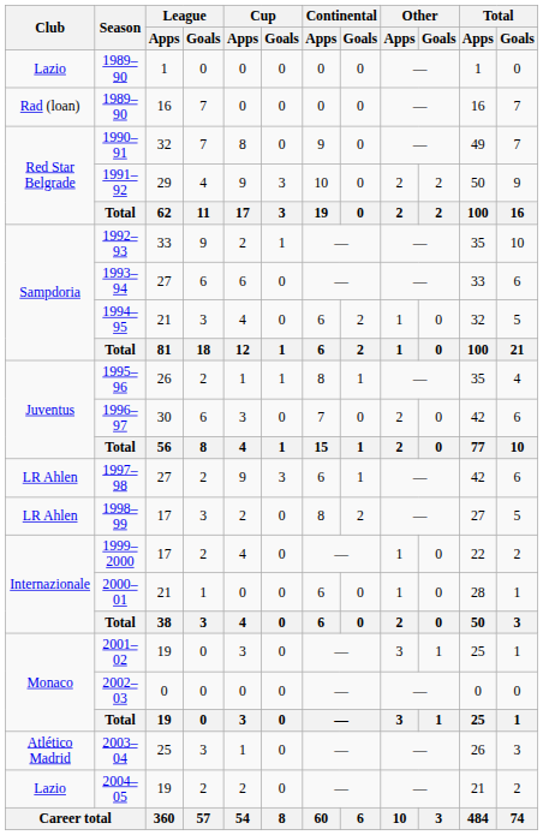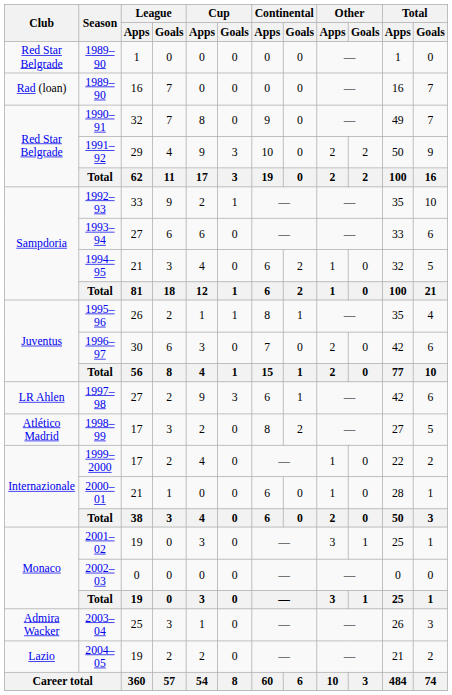 <table class="wikitable" style="text-align:center">
 <tr>
 <th rowspan="2">Club</th>
 <th rowspan="2">Season</th>
 <th colspan="2">League</th>
 <th colspan="2">Cup</th>
 <th colspan="2">Continental</th>
 <th colspan="2">Other</th>
 <th colspan="2">Total</th>
 </tr>
 <tr>
 <th>Apps</th>
 <th>Goals</th>
 <th>Apps</th>
 <th>Goals</th>
 <th>Apps</th>
 <th>Goals</th>
 <th>Apps</th>
 <th>Goals</th>
 <th>Apps</th>
 <th>Goals</th>
 </tr>
 <tr>
-<td><a href='#'>Lazio</a></td>
+<td><a href='#'>Red Star Belgrade</a></td>
 <td><a href='#'>1989–90</a></td>
 <td>1</td>
 <td>0</td>
 <td>0</td>
 <td>0</td>
 <td>0</td>
 <td>0</td>
 <td colspan="2">—</td>
 <td>1</td>
 <td>0</td>
 </tr>
 <tr>
 <td><a href='#'>Rad</a> (loan)</td>
 <td><a href='#'>1989–90</a></td>
 <td>16</td>
 <td>7</td>
 <td>0</td>
 <td>0</td>
 <td>0</td>
 <td>0</td>
 <td colspan="2">—</td>
 <td>16</td>
 <td>7</td>
 </tr>
 <tr>
 <td rowspan="3"><a href='#'>Red Star Belgrade</a></td>
 <td><a href='#'>1990–91</a></td>
 <td>32</td>
 <td>7</td>
 <td>8</td>
 <td>0</td>
 <td>9</td>
 <td>0</td>
 <td colspan="2">—</td>
 <td>49</td>
 <td>7</td>
 </tr>
 <tr>
 <td><a href='#'>1991–92</a></td>
 <td>29</td>
 <td>4</td>
 <td>9</td>
 <td>3</td>
 <td>10</td>
 <td>0</td>
 <td>2</td>
 <td>2</td>
 <td>50</td>
 <td>9</td>
 </tr>
 <tr>
 <th>Total</th>
 <th>62</th>
 <th>11</th>
 <th>17</th>
 <th>3</th>
 <th>19</th>
 <th>0</th>
 <th>2</th>
 <th>2</th>
 <th>100</th>
 <th>16</th>
 </tr>
 <tr>
 <td rowspan="4"><a href='#'>Sampdoria</a></td>
 <td><a href='#'>1992–93</a></td>
 <td>33</td>
 <td>9</td>
 <td>2</td>
 <td>1</td>
 <td colspan="2">—</td>
 <td colspan="2">—</td>
 <td>35</td>
 <td>10</td>
 </tr>
 <tr>
 <td><a href='#'>1993–94</a></td>
 <td>27</td>
 <td>6</td>
 <td>6</td>
 <td>0</td>
 <td colspan="2">—</td>
 <td colspan="2">—</td>
 <td>33</td>
 <td>6</td>
 </tr>
 <tr>
 <td><a href='#'>1994–95</a></td>
 <td>21</td>
 <td>3</td>
 <td>4</td>
 <td>0</td>
 <td>6</td>
 <td>2</td>
 <td>1</td>
 <td>0</td>
 <td>32</td>
 <td>5</td>
 </tr>
 <tr>
 <th>Total</th>
 <th>81</th>
 <th>18</th>
 <th>12</th>
 <th>1</th>
 <th>6</th>
 <th>2</th>
 <th>1</th>
 <th>0</th>
 <th>100</th>
 <th>21</th>
 </tr>
 <tr>
 <td rowspan="3"><a href='#'>Juventus</a></td>
 <td><a href='#'>1995–96</a></td>
 <td>26</td>
 <td>2</td>
 <td>1</td>
 <td>1</td>
 <td>8</td>
 <td>1</td>
 <td colspan="2">—</td>
 <td>35</td>
 <td>4</td>
 </tr>
 <tr>
 <td><a href='#'>1996–97</a></td>
 <td>30</td>
 <td>6</td>
 <td>3</td>
 <td>0</td>
 <td>7</td>
 <td>0</td>
 <td>2</td>
 <td>0</td>
 <td>42</td>
 <td>6</td>
 </tr>
 <tr>
 <th>Total</th>
 <th>56</th>
 <th>8</th>
 <th>4</th>
 <th>1</th>
 <th>15</th>
 <th>1</th>
 <th>2</th>
 <th>0</th>
 <th>77</th>
 <th>10</th>
 </tr>
 <tr>
 <td><a href='#'>LR Ahlen</a></td>
 <td><a href='#'>1997–98</a></td>
 <td>27</td>
 <td>2</td>
 <td>9</td>
 <td>3</td>
 <td>6</td>
 <td>1</td>
 <td colspan="2">—</td>
 <td>42</td>
 <td>6</td>
 </tr>
 <tr>
-<td><a href='#'>LR Ahlen</a></td>
+<td><a href='#'>Atlético Madrid</a></td>
 <td><a href='#'>1998–99</a></td>
 <td>17</td>
 <td>3</td>
 <td>2</td>
 <td>0</td>
 <td>8</td>
 <td>2</td>
 <td colspan="2">—</td>
 <td>27</td>
 <td>5</td>
 </tr>
 <tr>
 <td rowspan="3"><a href='#'>Internazionale</a></td>
 <td><a href='#'>1999–2000</a></td>
 <td>17</td>
 <td>2</td>
 <td>4</td>
 <td>0</td>
 <td colspan="2">—</td>
 <td>1</td>
 <td>0</td>
 <td>22</td>
 <td>2</td>
 </tr>
 <tr>
 <td><a href='#'>2000–01</a></td>
 <td>21</td>
 <td>1</td>
 <td>0</td>
 <td>0</td>
 <td>6</td>
 <td>0</td>
 <td>1</td>
 <td>0</td>
 <td>28</td>
 <td>1</td>
 </tr>
 <tr>
 <th>Total</th>
 <th>38</th>
 <th>3</th>
 <th>4</th>
 <th>0</th>
 <th>6</th>
 <th>0</th>
 <th>2</th>
 <th>0</th>
 <th>50</th>
 <th>3</th>
 </tr>
 <tr>
 <td rowspan="3"><a href='#'>Monaco</a></td>
 <td><a href='#'>2001–02</a></td>
 <td>19</td>
 <td>0</td>
 <td>3</td>
 <td>0</td>
 <td colspan="2">—</td>
 <td>3</td>
 <td>1</td>
 <td>25</td>
 <td>1</td>
 </tr>
 <tr>
 <td><a href='#'>2002–03</a></td>
 <td>0</td>
 <td>0</td>
 <td>0</td>
 <td>0</td>
 <td colspan="2">—</td>
 <td colspan="2">—</td>
 <td>0</td>
 <td>0</td>
 </tr>
 <tr>
 <th>Total</th>
 <th>19</th>
 <th>0</th>
 <th>3</th>
 <th>0</th>
 <th colspan="2">—</th>
 <th>3</th>
 <th>1</th>
 <th>25</th>
 <th>1</th>
 </tr>
 <tr>
-<td><a href='#'>Atlético Madrid</a></td>
+<td><a href='#'>Admira Wacker</a></td>
 <td><a href='#'>2003–04</a></td>
 <td>25</td>
 <td>3</td>
 <td>1</td>
 <td>0</td>
 <td colspan="2">—</td>
 <td colspan="2">—</td>
 <td>26</td>
 <td>3</td>
 </tr>
 <tr>
 <td><a href='#'>Lazio</a></td>
 <td><a href='#'>2004–05</a></td>
 <td>19</td>
 <td>2</td>
 <td>2</td>
 <td>0</td>
 <td colspan="2">—</td>
 <td colspan="2">—</td>
 <td>21</td>
 <td>2</td>
 </tr>
 <tr>
 <th colspan="2">Career total</th>
 <th>360</th>
 <th>57</th>
 <th>54</th>
 <th>8</th>
 <th>60</th>
 <th>6</th>
 <th>10</th>
 <th>3</th>
 <th>484</th>
 <th>74</th>
 </tr>
 </table>
